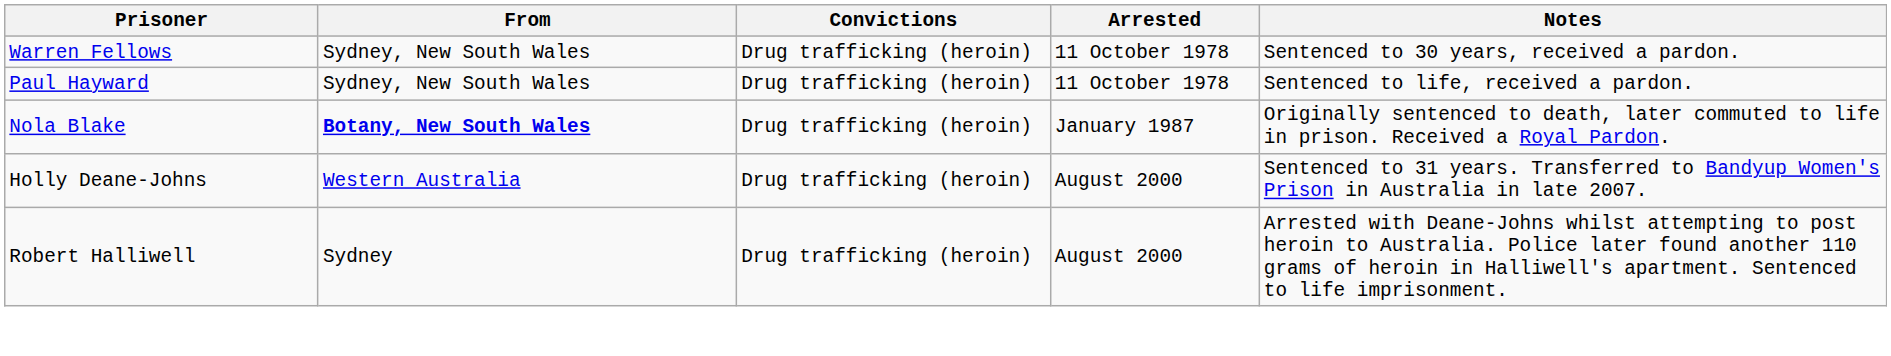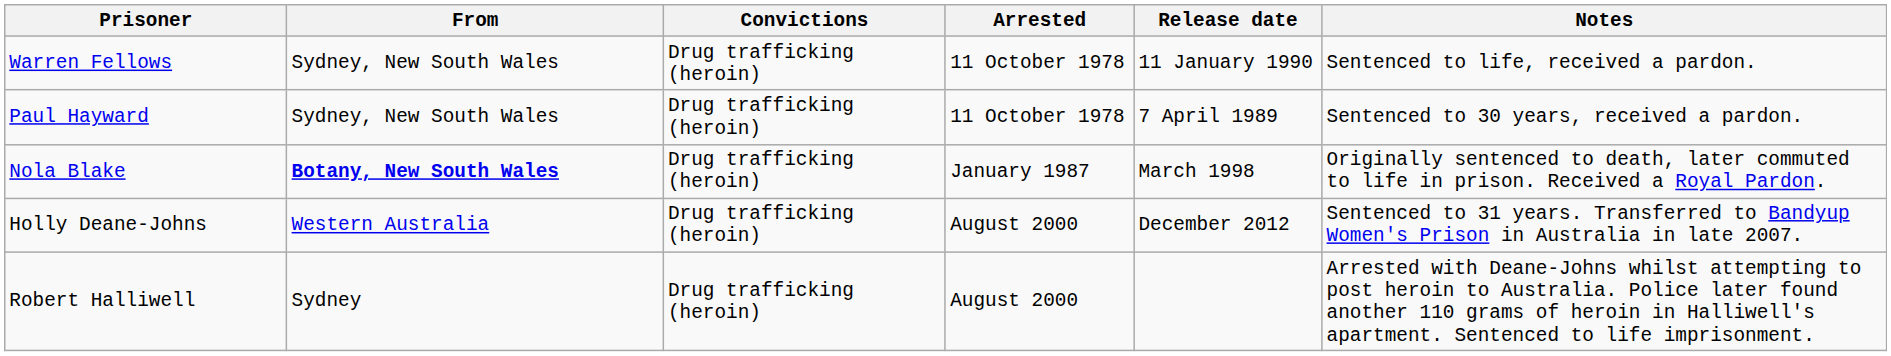 <table class="wikitable sortable" style="width:100%;">
 <tr>
 <th style="width:15%;">Prisoner</th>
 <th style="width:20%;">From</th>
 <th style="width:15%;">Convictions</th>
 <th style="width:10%;">Arrested</th>
+<th style="width:10%;">Release date</th>
 <th style="width:30%;">Notes</th>
 </tr>
 <tr style="text-align:left;">
 <td><a href='#'>Warren Fellows</a></td>
 <td>Sydney, New South Wales</td>
 <td>Drug trafficking (heroin)</td>
 <td>11 October 1978</td>
-<td>Sentenced to 30 years, received a pardon.</td>
+<td>11 January 1990</td>
+<td>Sentenced to life, received a pardon.</td>
 </tr>
 <tr style="text-align:left;">
 <td><a href='#'>Paul Hayward</a></td>
 <td>Sydney, New South Wales</td>
 <td>Drug trafficking (heroin)</td>
 <td>11 October 1978</td>
-<td>Sentenced to life, received a pardon.</td>
+<td>7 April 1989</td>
+<td>Sentenced to 30 years, received a pardon.</td>
 </tr>
 <tr style="text-align:left;">
 <td><a href='#'>Nola Blake</a></td>
 <td><strong><a href='#'>Botany, New South Wales</a></strong></td>
 <td>Drug trafficking (heroin)</td>
 <td>January 1987</td>
+<td>March 1998</td>
 <td>Originally sentenced to death, later commuted to life in prison. Received a <a href='#'>Royal Pardon</a>.</td>
 </tr>
 <tr style="text-align:left;">
 <td>Holly Deane-Johns</td>
 <td><a href='#'>Western Australia</a></td>
 <td>Drug trafficking (heroin)</td>
 <td>August 2000</td>
+<td>December 2012</td>
 <td>Sentenced to 31 years. Transferred to <a href='#'>Bandyup Women's Prison</a> in Australia in late 2007.</td>
 </tr>
 <tr style="text-align:left;">
 <td>Robert Halliwell</td>
 <td>Sydney</td>
 <td>Drug trafficking (heroin)</td>
 <td>August 2000</td>
+<td></td>
 <td>Arrested with Deane-Johns whilst attempting to post heroin to Australia. Police later found another 110 grams of heroin in Halliwell's apartment. Sentenced to life imprisonment.</td>
 </tr>
 </table>
